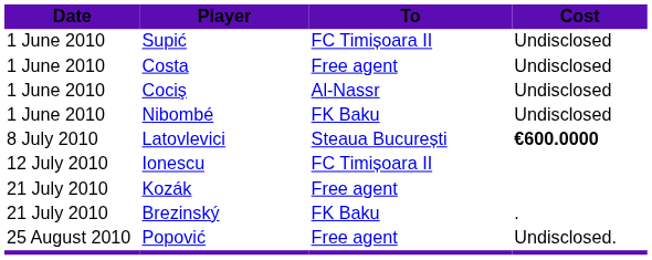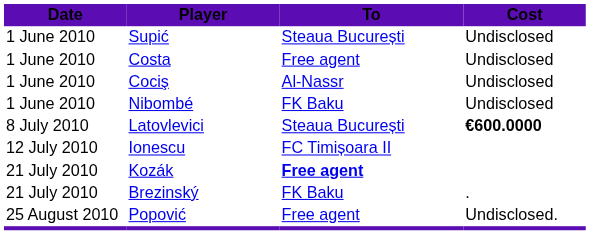 <table border="0" cellspacing="0" cellpadding="2">
 <tr bgcolor=#5B0CB3>
 <th width=20%><span> Date</span></th>
 <th width=25%><span> Player</span></th>
 <th width=30%><span> To</span></th>
 <th width=20%><span> Cost</span></th>
 </tr>
 <tr>
 <td>1 June 2010</td>
 <td> <a href='#'>Supić</a></td>
-<td><a href='#'>FC Timișoara II</a></td>
+<td><a href='#'>Steaua București</a></td>
 <td>Undisclosed</td>
 </tr>
 <tr>
 <td>1 June 2010</td>
 <td> <a href='#'>Costa</a></td>
 <td><a href='#'>Free agent</a></td>
 <td>Undisclosed</td>
 </tr>
 <tr>
 <td>1 June 2010</td>
 <td> <a href='#'>Cociş</a></td>
 <td><a href='#'>Al-Nassr</a></td>
 <td>Undisclosed</td>
 </tr>
 <tr>
 <td>1 June 2010</td>
 <td> <a href='#'>Nibombé</a></td>
 <td><a href='#'>FK Baku</a></td>
 <td>Undisclosed</td>
 </tr>
 <tr>
 <td>8 July 2010</td>
 <td> <a href='#'>Latovlevici</a></td>
 <td><a href='#'>Steaua București</a></td>
 <td><strong>€600.0000</strong></td>
 </tr>
 <tr>
 <td>12 July 2010</td>
 <td> <a href='#'>Ionescu</a></td>
 <td><a href='#'>FC Timișoara II</a></td>
 <td></td>
 </tr>
 <tr>
 <td>21 July 2010</td>
 <td> <a href='#'>Kozák</a></td>
-<td><a href='#'>Free agent</a></td>
+<td><strong><a href='#'>Free agent</a></strong></td>
 <td></td>
 </tr>
 <tr>
 <td>21 July 2010</td>
 <td> <a href='#'>Brezinský</a></td>
 <td><a href='#'>FK Baku</a></td>
 <td>.</td>
 </tr>
 <tr>
 <td>25 August 2010</td>
 <td> <a href='#'>Popović</a></td>
 <td><a href='#'>Free agent</a></td>
 <td>Undisclosed.</td>
 </tr>
 <tr>
 </tr>
 <tr bgcolor=#5B0CB3>
 <th width=5%></th>
 <th width=7%></th>
 <th width=8%></th>
 <th width=8%></th>
 </tr>
 </table>
